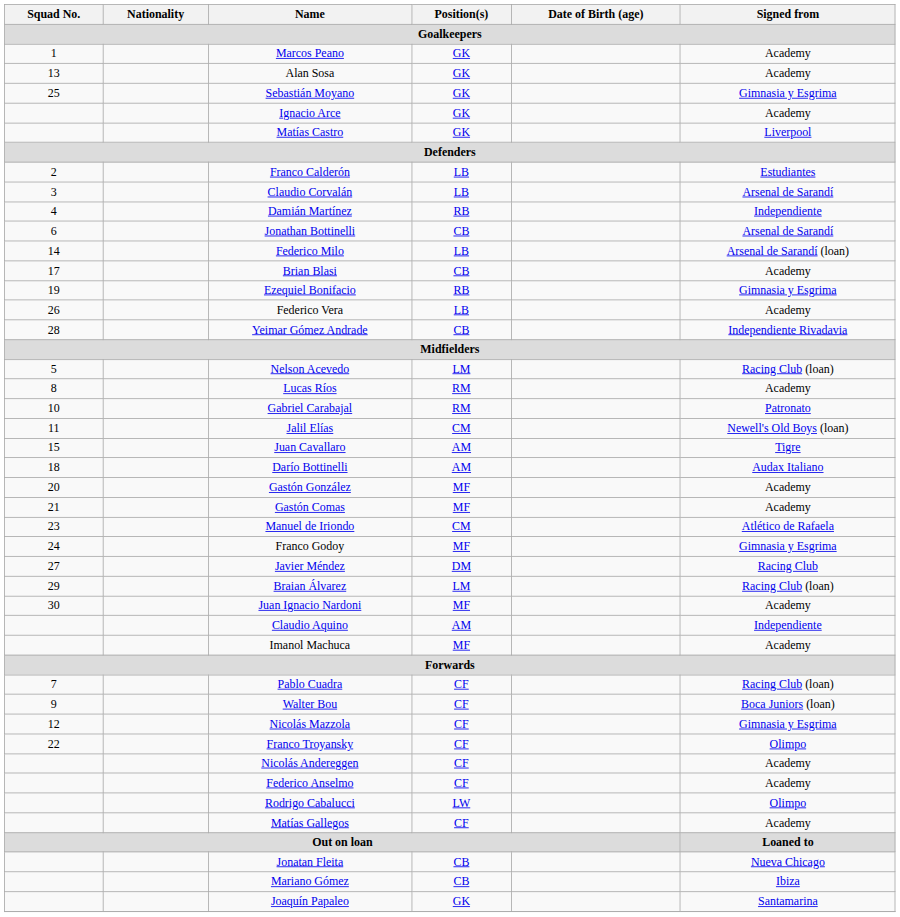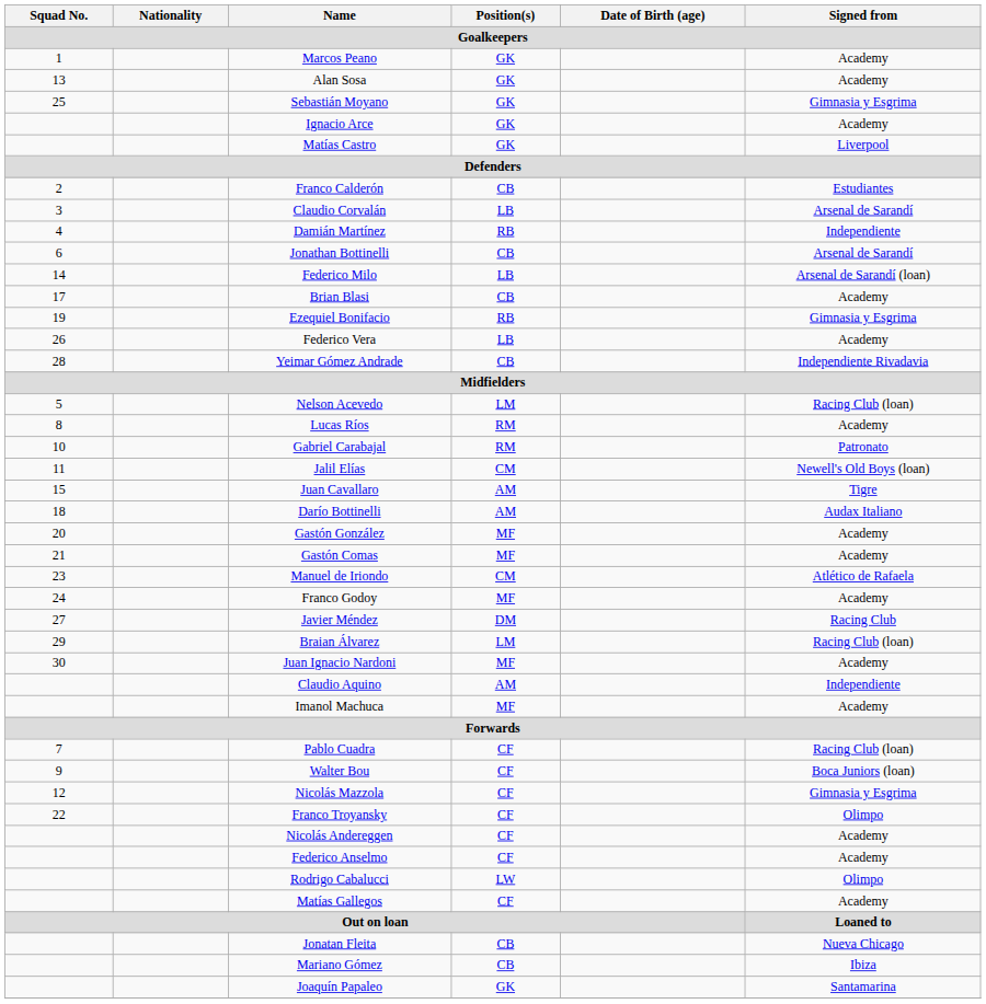 <table class="wikitable sortable" style="text-align:center; font-size:90%; width:85%;">
 <tr>
 <th style="background:#; color:; text-align:center;">Squad No.</th>
 <th style="background:#; color:; text-align:center;">Nationality</th>
 <th style="background:#; color:; text-align:center;">Name</th>
 <th style="background:#; color:; text-align:center;">Position(s)</th>
 <th style="background:#; color:; text-align:center;">Date of Birth (age)</th>
 <th style="background:#; color:; text-align:center;">Signed from</th>
 </tr>
 <tr>
 <th colspan="6" style="background:#dcdcdc; text-align:center;">Goalkeepers</th>
 </tr>
 <tr>
 <td>1</td>
 <td></td>
 <td><a href='#'>Marcos Peano</a></td>
 <td><a href='#'>GK</a></td>
 <td></td>
 <td>Academy</td>
 </tr>
 <tr>
 <td>13</td>
 <td></td>
 <td>Alan Sosa</td>
 <td><a href='#'>GK</a></td>
 <td></td>
 <td>Academy</td>
 </tr>
 <tr>
 <td>25</td>
 <td></td>
 <td><a href='#'>Sebastián Moyano</a></td>
 <td><a href='#'>GK</a></td>
 <td></td>
 <td> <a href='#'>Gimnasia y Esgrima</a></td>
 </tr>
 <tr>
 <td></td>
 <td></td>
 <td><a href='#'>Ignacio Arce</a></td>
 <td><a href='#'>GK</a></td>
 <td></td>
 <td>Academy</td>
 </tr>
 <tr>
 <td></td>
 <td></td>
 <td><a href='#'>Matías Castro</a></td>
 <td><a href='#'>GK</a></td>
 <td></td>
 <td> <a href='#'>Liverpool</a></td>
 </tr>
 <tr>
 <th colspan="7" style="background:#dcdcdc; text-align:center;">Defenders</th>
 </tr>
 <tr>
 <td>2</td>
 <td></td>
 <td><a href='#'>Franco Calderón</a></td>
-<td><a href='#'>LB</a></td>
+<td><a href='#'>CB</a></td>
 <td></td>
 <td> <a href='#'>Estudiantes</a></td>
 </tr>
 <tr>
 <td>3</td>
 <td></td>
 <td><a href='#'>Claudio Corvalán</a></td>
 <td><a href='#'>LB</a></td>
 <td></td>
 <td> <a href='#'>Arsenal de Sarandí</a></td>
 </tr>
 <tr>
 <td>4</td>
 <td></td>
 <td><a href='#'>Damián Martínez</a></td>
 <td><a href='#'>RB</a></td>
 <td></td>
 <td> <a href='#'>Independiente</a></td>
 </tr>
 <tr>
 <td>6</td>
 <td></td>
 <td><a href='#'>Jonathan Bottinelli</a></td>
 <td><a href='#'>CB</a></td>
 <td></td>
 <td> <a href='#'>Arsenal de Sarandí</a></td>
 </tr>
 <tr>
 <td>14</td>
 <td></td>
 <td><a href='#'>Federico Milo</a></td>
 <td><a href='#'>LB</a></td>
 <td></td>
 <td> <a href='#'>Arsenal de Sarandí</a> (loan)</td>
 </tr>
 <tr>
 <td>17</td>
 <td></td>
 <td><a href='#'>Brian Blasi</a></td>
 <td><a href='#'>CB</a></td>
 <td></td>
 <td>Academy</td>
 </tr>
 <tr>
 <td>19</td>
 <td></td>
 <td><a href='#'>Ezequiel Bonifacio</a></td>
 <td><a href='#'>RB</a></td>
 <td></td>
 <td> <a href='#'>Gimnasia y Esgrima</a></td>
 </tr>
 <tr>
 <td>26</td>
 <td></td>
 <td>Federico Vera</td>
 <td><a href='#'>LB</a></td>
 <td></td>
 <td>Academy</td>
 </tr>
 <tr>
 <td>28</td>
 <td></td>
 <td><a href='#'>Yeimar Gómez Andrade</a></td>
 <td><a href='#'>CB</a></td>
 <td></td>
 <td> <a href='#'>Independiente Rivadavia</a></td>
 </tr>
 <tr>
 <th colspan="7" style="background:#dcdcdc; text-align:center;">Midfielders</th>
 </tr>
 <tr>
 <td>5</td>
 <td></td>
 <td><a href='#'>Nelson Acevedo</a></td>
 <td><a href='#'>LM</a></td>
 <td></td>
 <td> <a href='#'>Racing Club</a> (loan)</td>
 </tr>
 <tr>
 <td>8</td>
 <td></td>
 <td><a href='#'>Lucas Ríos</a></td>
 <td><a href='#'>RM</a></td>
 <td></td>
 <td>Academy</td>
 </tr>
 <tr>
 <td>10</td>
 <td></td>
 <td><a href='#'>Gabriel Carabajal</a></td>
 <td><a href='#'>RM</a></td>
 <td></td>
 <td> <a href='#'>Patronato</a></td>
 </tr>
 <tr>
 <td>11</td>
 <td></td>
 <td><a href='#'>Jalil Elías</a></td>
 <td><a href='#'>CM</a></td>
 <td></td>
 <td> <a href='#'>Newell's Old Boys</a> (loan)</td>
 </tr>
 <tr>
 <td>15</td>
 <td></td>
 <td><a href='#'>Juan Cavallaro</a></td>
 <td><a href='#'>AM</a></td>
 <td></td>
 <td> <a href='#'>Tigre</a></td>
 </tr>
 <tr>
 <td>18</td>
 <td></td>
 <td><a href='#'>Darío Bottinelli</a></td>
 <td><a href='#'>AM</a></td>
 <td></td>
 <td> <a href='#'>Audax Italiano</a></td>
 </tr>
 <tr>
 <td>20</td>
 <td></td>
 <td><a href='#'>Gastón González</a></td>
 <td><a href='#'>MF</a></td>
 <td></td>
 <td>Academy</td>
 </tr>
 <tr>
 <td>21</td>
 <td></td>
 <td><a href='#'>Gastón Comas</a></td>
 <td><a href='#'>MF</a></td>
 <td></td>
 <td>Academy</td>
 </tr>
 <tr>
 <td>23</td>
 <td></td>
 <td><a href='#'>Manuel de Iriondo</a></td>
 <td><a href='#'>CM</a></td>
 <td></td>
 <td> <a href='#'>Atlético de Rafaela</a></td>
 </tr>
 <tr>
 <td>24</td>
 <td></td>
 <td>Franco Godoy</td>
 <td><a href='#'>MF</a></td>
 <td></td>
-<td> <a href='#'>Gimnasia y Esgrima</a></td>
+<td>Academy</td>
 </tr>
 <tr>
 <td>27</td>
 <td></td>
 <td><a href='#'>Javier Méndez</a></td>
 <td><a href='#'>DM</a></td>
 <td></td>
 <td> <a href='#'>Racing Club</a></td>
 </tr>
 <tr>
 <td>29</td>
 <td></td>
 <td><a href='#'>Braian Álvarez</a></td>
 <td><a href='#'>LM</a></td>
 <td></td>
 <td> <a href='#'>Racing Club</a> (loan)</td>
 </tr>
 <tr>
 <td>30</td>
 <td></td>
 <td><a href='#'>Juan Ignacio Nardoni</a></td>
 <td><a href='#'>MF</a></td>
 <td></td>
 <td>Academy</td>
 </tr>
 <tr>
 <td></td>
 <td></td>
 <td><a href='#'>Claudio Aquino</a></td>
 <td><a href='#'>AM</a></td>
 <td></td>
 <td> <a href='#'>Independiente</a></td>
 </tr>
 <tr>
 <td></td>
 <td></td>
 <td>Imanol Machuca</td>
 <td><a href='#'>MF</a></td>
 <td></td>
 <td>Academy</td>
 </tr>
 <tr>
 <th colspan="7" style="background:#dcdcdc; text-align:center;">Forwards</th>
 </tr>
 <tr>
 <td>7</td>
 <td></td>
 <td><a href='#'>Pablo Cuadra</a></td>
 <td><a href='#'>CF</a></td>
 <td></td>
 <td> <a href='#'>Racing Club</a> (loan)</td>
 </tr>
 <tr>
 <td>9</td>
 <td></td>
 <td><a href='#'>Walter Bou</a></td>
 <td><a href='#'>CF</a></td>
 <td></td>
 <td> <a href='#'>Boca Juniors</a> (loan)</td>
 </tr>
 <tr>
 <td>12</td>
 <td></td>
 <td><a href='#'>Nicolás Mazzola</a></td>
 <td><a href='#'>CF</a></td>
 <td></td>
 <td> <a href='#'>Gimnasia y Esgrima</a></td>
 </tr>
 <tr>
 <td>22</td>
 <td></td>
 <td><a href='#'>Franco Troyansky</a></td>
 <td><a href='#'>CF</a></td>
 <td></td>
 <td> <a href='#'>Olimpo</a></td>
 </tr>
 <tr>
 <td></td>
 <td></td>
 <td><a href='#'>Nicolás Andereggen</a></td>
 <td><a href='#'>CF</a></td>
 <td></td>
 <td>Academy</td>
 </tr>
 <tr>
 <td></td>
 <td></td>
 <td><a href='#'>Federico Anselmo</a></td>
 <td><a href='#'>CF</a></td>
 <td></td>
 <td>Academy</td>
 </tr>
 <tr>
 <td></td>
 <td></td>
 <td><a href='#'>Rodrigo Cabalucci</a></td>
 <td><a href='#'>LW</a></td>
 <td></td>
 <td> <a href='#'>Olimpo</a></td>
 </tr>
 <tr>
 <td></td>
 <td></td>
 <td><a href='#'>Matías Gallegos</a></td>
 <td><a href='#'>CF</a></td>
 <td></td>
 <td>Academy</td>
 </tr>
 <tr>
 <th colspan="5" style="background:#dcdcdc; text-align:center;">Out on loan</th>
 <th colspan="1" style="background:#dcdcdc; text-align:center;">Loaned to</th>
 </tr>
 <tr>
 <td></td>
 <td></td>
 <td><a href='#'>Jonatan Fleita</a></td>
 <td><a href='#'>CB</a></td>
 <td></td>
 <td> <a href='#'>Nueva Chicago</a></td>
 </tr>
 <tr>
 <td></td>
 <td></td>
 <td><a href='#'>Mariano Gómez</a></td>
 <td><a href='#'>CB</a></td>
 <td></td>
 <td> <a href='#'>Ibiza</a></td>
 </tr>
 <tr>
 <td></td>
 <td></td>
 <td><a href='#'>Joaquín Papaleo</a></td>
 <td><a href='#'>GK</a></td>
 <td></td>
 <td> <a href='#'>Santamarina</a></td>
 </tr>
 <tr>
 </tr>
 </table>
